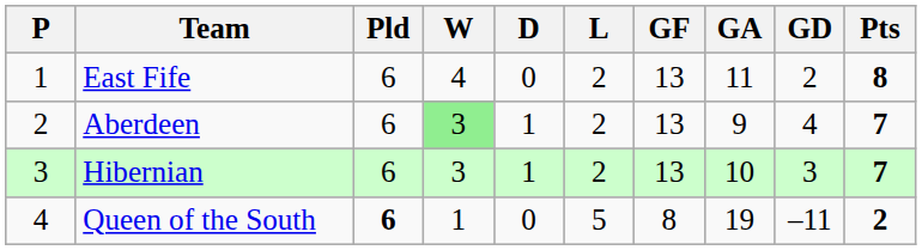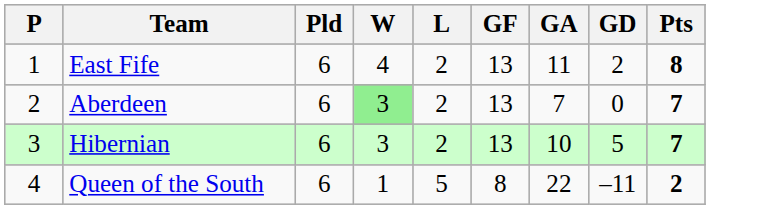 <table class="wikitable" style="text-align: center;">
 <tr>
 <th width=30>P</th>
 <th width=140>Team</th>
 <th width=30>Pld</th>
 <th width=30>W</th>
-<th width=30>D</th>
 <th width=30>L</th>
 <th width=30>GF</th>
 <th width=30>GA</th>
 <th width=30>GD</th>
 <th width=30>Pts</th>
 </tr>
 <tr>
 <td>1</td>
 <td align=left><a href='#'>East Fife</a></td>
 <td>6</td>
 <td>4</td>
-<td>0</td>
 <td>2</td>
 <td>13</td>
 <td>11</td>
 <td>2</td>
 <td><strong>8</strong></td>
 </tr>
 <tr>
 <td>2</td>
 <td align=left><a href='#'>Aberdeen</a></td>
 <td>6</td>
 <td style="background: lightgreen;">3</td>
-<td>1</td>
 <td>2</td>
 <td>13</td>
-<td>9</td>
-<td>4</td>
+<td>7</td>
+<td>0</td>
 <td><strong>7</strong></td>
 </tr>
 <tr style="background:#ccffcc;">
 <td>3</td>
 <td align=left><a href='#'>Hibernian</a></td>
 <td>6</td>
 <td>3</td>
-<td>1</td>
 <td>2</td>
 <td>13</td>
 <td>10</td>
-<td>3</td>
+<td>5</td>
 <td><strong>7</strong></td>
 </tr>
 <tr>
 <td>4</td>
 <td align=left><a href='#'>Queen of the South</a></td>
-<td><strong>6</strong></td>
+<td>6</td>
 <td>1</td>
-<td>0</td>
 <td>5</td>
 <td>8</td>
-<td>19</td>
+<td>22</td>
 <td>–11</td>
 <td><strong>2</strong></td>
 </tr>
 </table>
